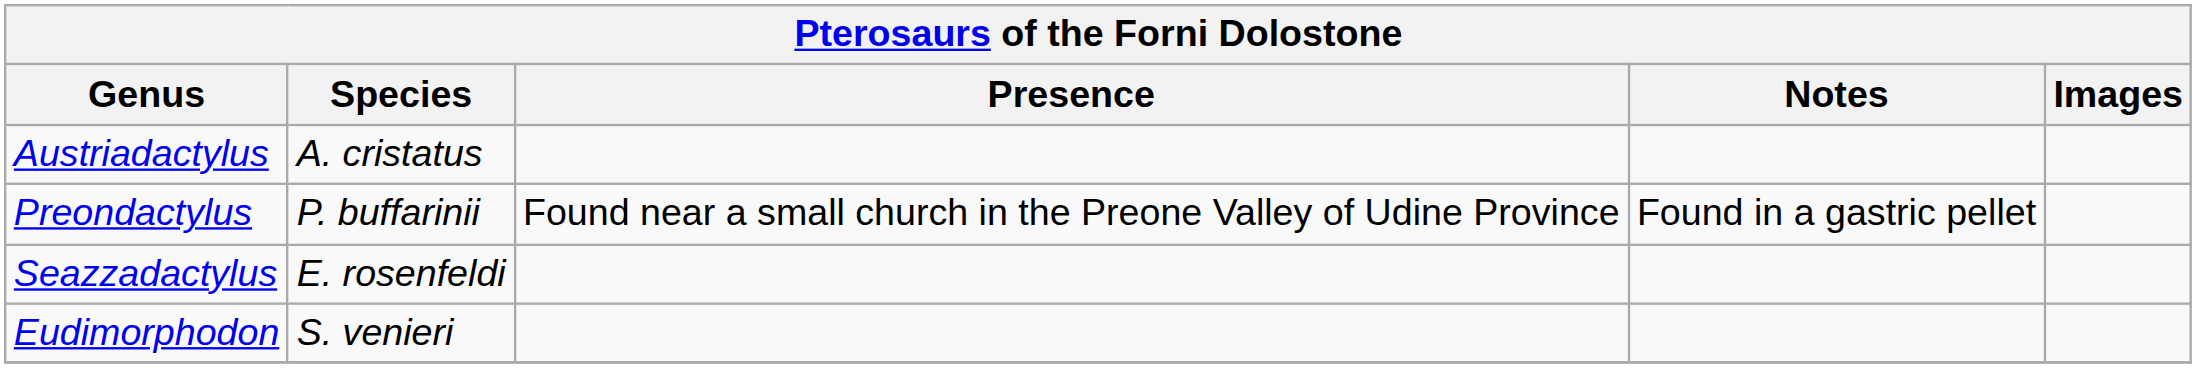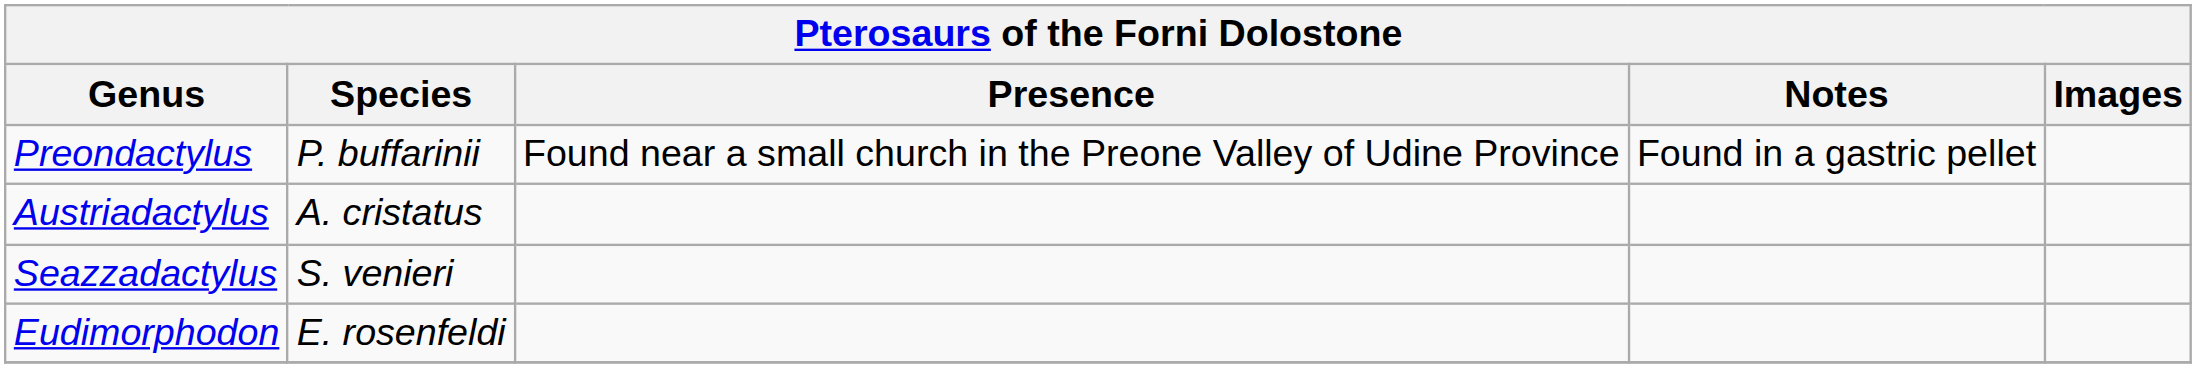 <table class="wikitable" align="center">
 <tr>
 <th colspan="5" align="center"><strong><a href='#'>Pterosaurs</a> of the Forni Dolostone</strong></th>
 </tr>
 <tr>
 <th>Genus</th>
 <th>Species</th>
 <th>Presence</th>
 <th>Notes</th>
 <th>Images</th>
 </tr>
 <tr>
+<td><em><a href='#'>Preondactylus</a></em></td>
+<td><em>P. buffarinii</em></td>
+<td>Found near a small church in the Preone Valley of Udine Province</td>
+<td>Found in a gastric pellet</td>
+<td></td>
+</tr>
+<tr>
 <td><em><a href='#'>Austriadactylus</a></em></td>
 <td><em>A. cristatus</em></td>
 <td></td>
 <td></td>
 <td></td>
 </tr>
 <tr>
-<td><em><a href='#'>Preondactylus</a></em></td>
-<td><em>P. buffarinii</em></td>
-<td>Found near a small church in the Preone Valley of Udine Province</td>
-<td>Found in a gastric pellet</td>
-<td></td>
-</tr>
-<tr>
 <td><em><a href='#'>Seazzadactylus</a></em></td>
-<td><em>E. rosenfeldi</em></td>
+<td><em>S. venieri</em></td>
 <td></td>
 <td></td>
 <td></td>
 </tr>
 <tr>
 <td><em><a href='#'>Eudimorphodon</a></em></td>
-<td><em>S. venieri</em></td>
+<td><em>E. rosenfeldi</em></td>
 <td></td>
 <td></td>
 <td></td>
 </tr>
 <tr>
 </tr>
 </table>
